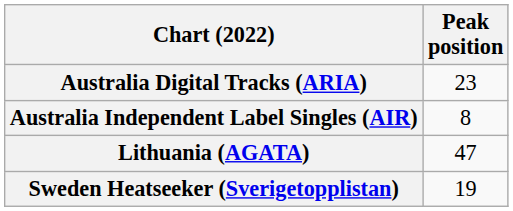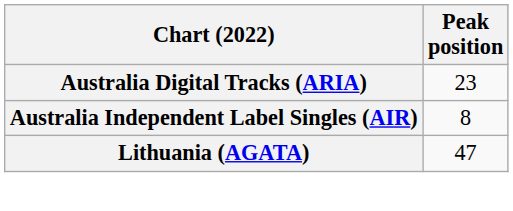 <table class="wikitable sortable plainrowheaders" style="text-align:center;">
 <tr>
 <th scope="col">Chart (2022)</th>
 <th scope="col">Peak<br>position</th>
 </tr>
 <tr>
 <th scope="row">Australia Digital Tracks (<a href='#'>ARIA</a>)</th>
 <td>23</td>
 </tr>
 <tr>
 <th scope="row">Australia Independent Label Singles (<a href='#'>AIR</a>)</th>
 <td>8</td>
 </tr>
 <tr>
 <th scope="row">Lithuania (<a href='#'>AGATA</a>)</th>
 <td>47</td>
 </tr>
-<tr>
-<th scope="row">Sweden Heatseeker (<a href='#'>Sverigetopplistan</a>)</th>
-<td>19</td>
-</tr>
 </table>
